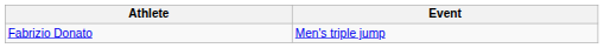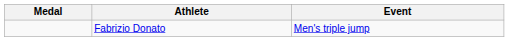 <table class="wikitable" style="width:40%; font-size:100%; text-align:left;">
 <tr>
+<th>Medal</th>
 <th>Athlete</th>
 <th>Event</th>
 </tr>
 <tr>
+<td align=center></td>
 <td><a href='#'>Fabrizio Donato</a></td>
 <td><a href='#'>Men's triple jump</a></td>
 </tr>
 </table>
